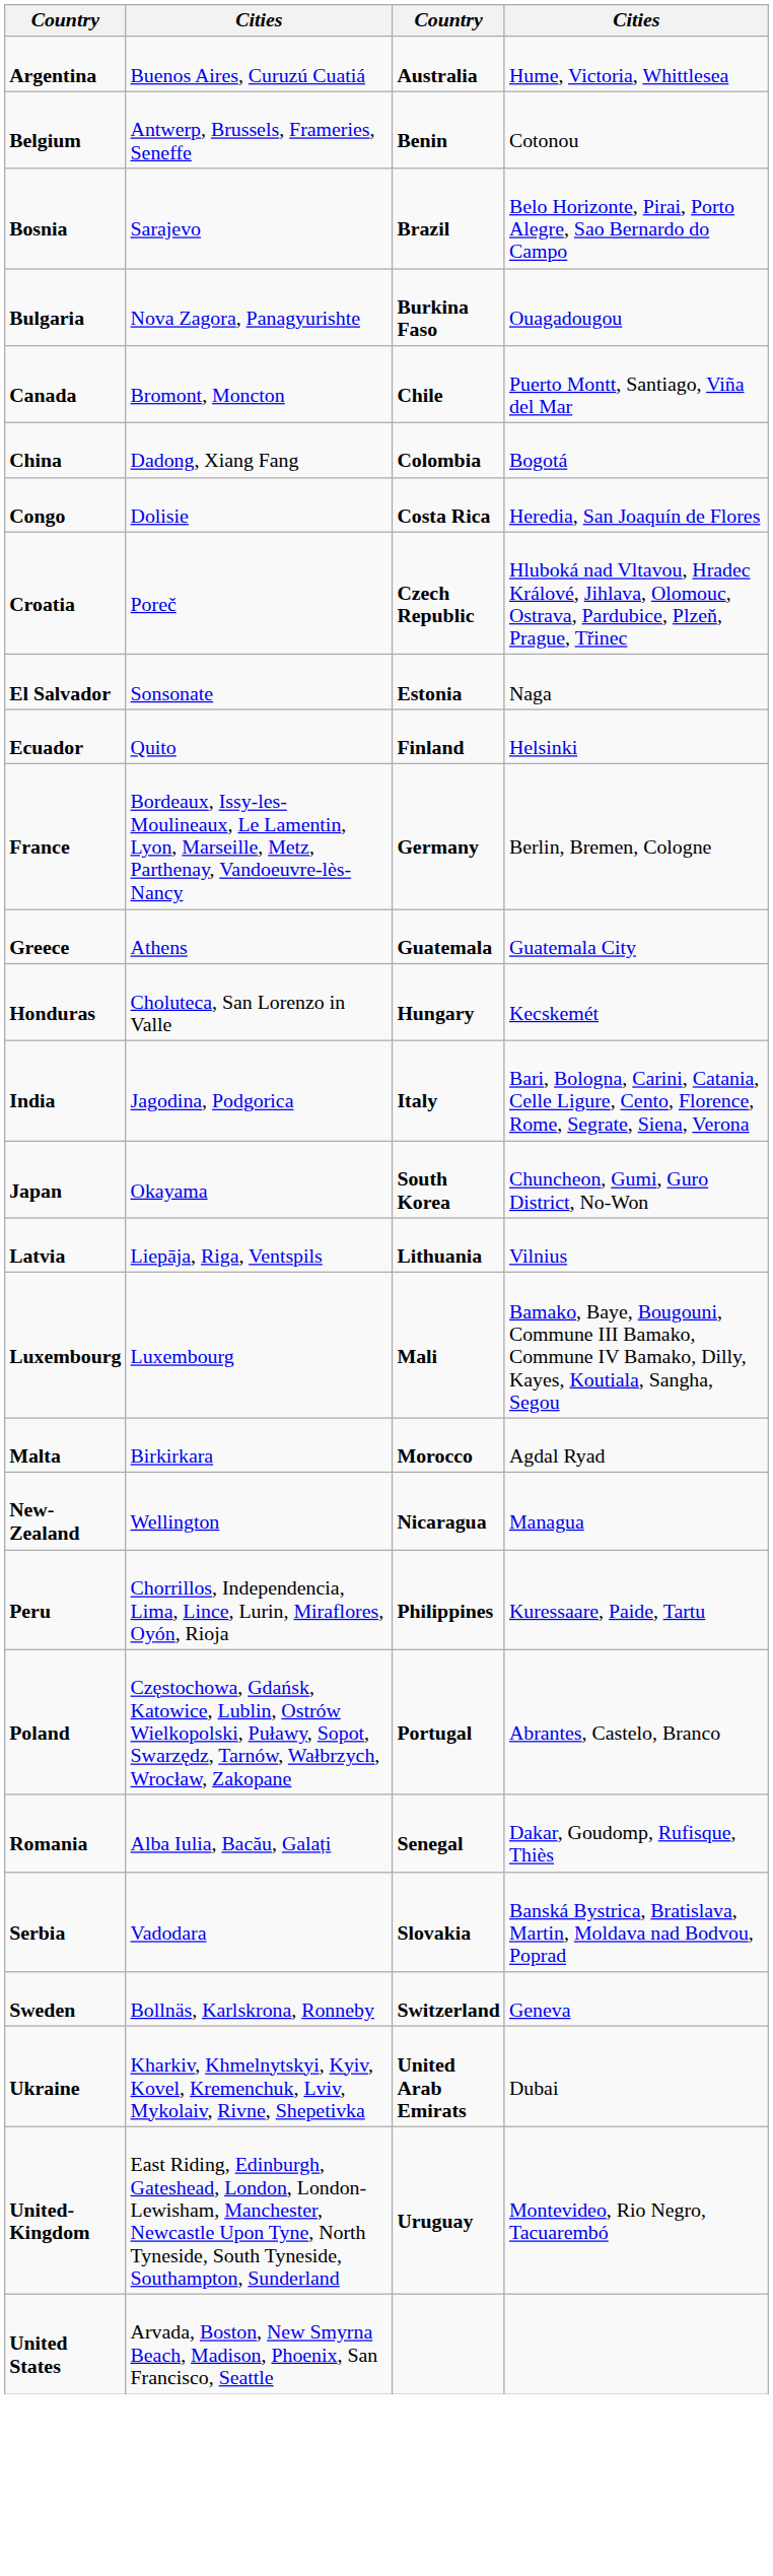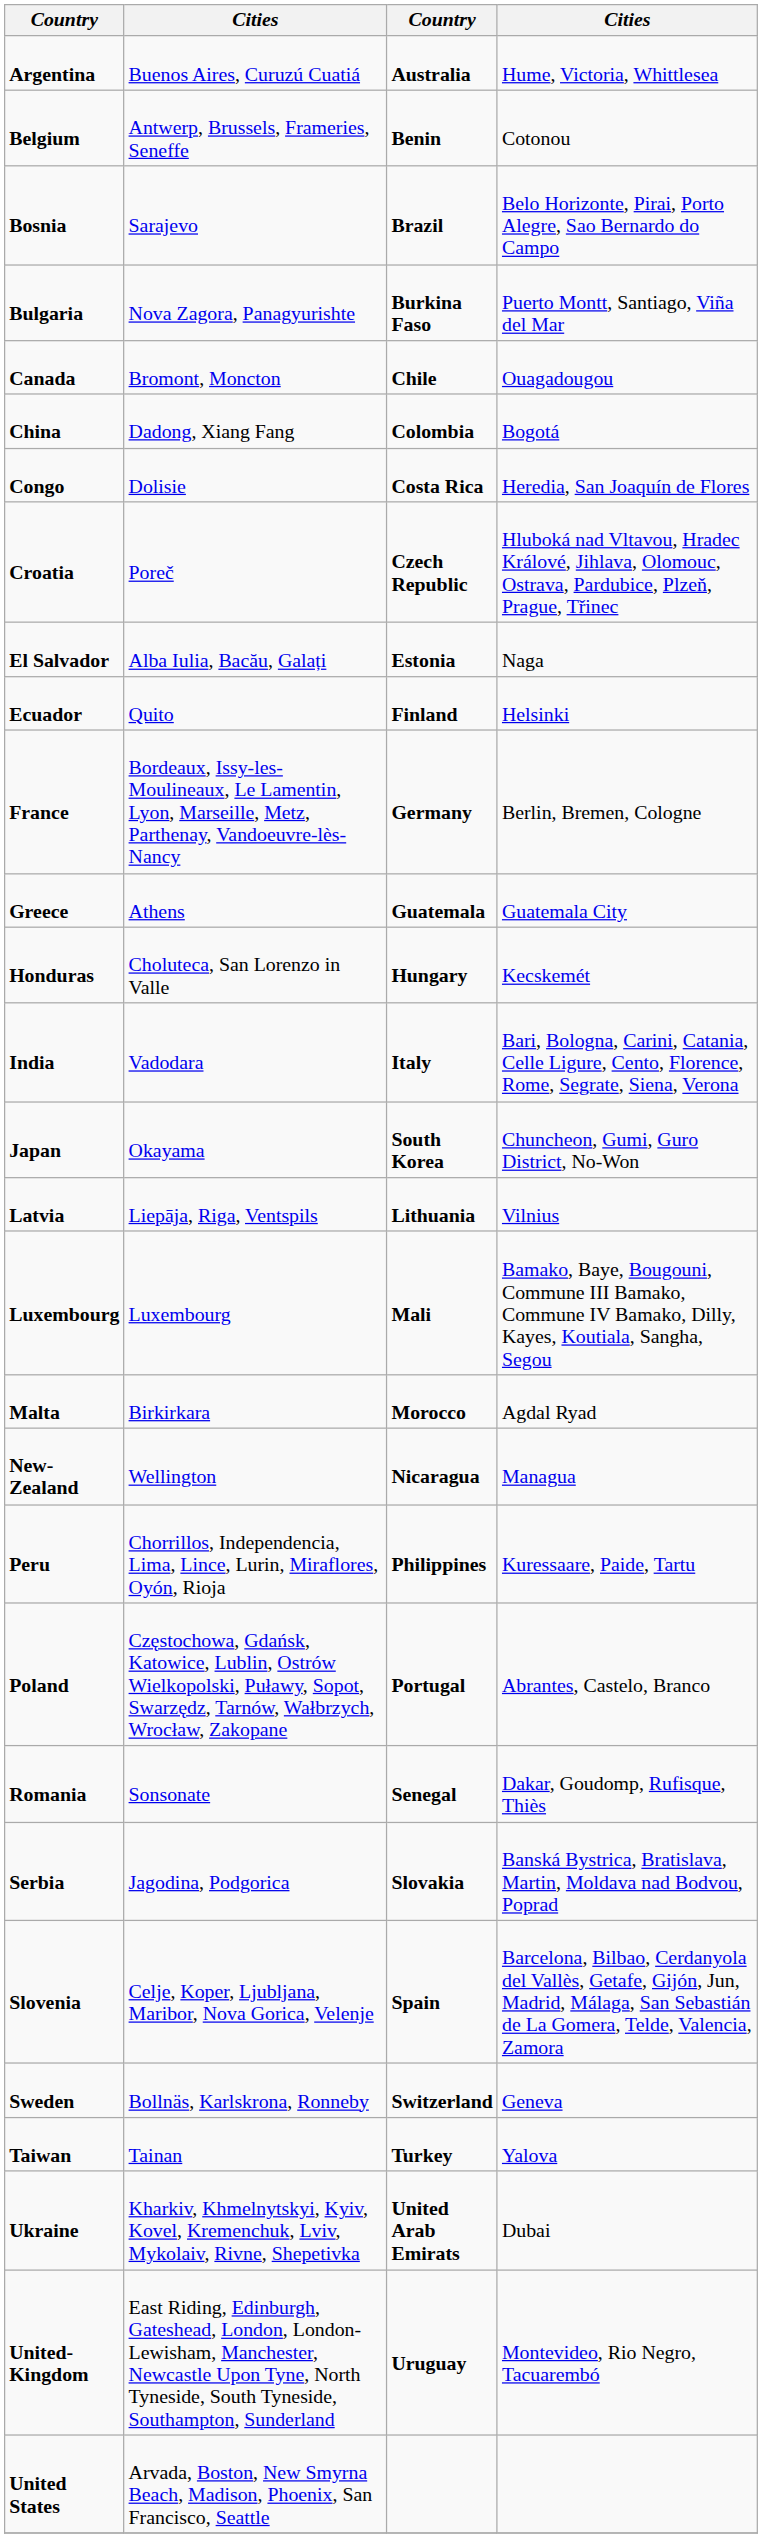 <table class="wikitable" align="center">
 <tr>
 <th scope=col><strong><em>Country</em></strong></th>
 <th scope=col><strong><em>Cities</em></strong></th>
 <th scope=col><strong><em>Country</em></strong></th>
 <th scope=col><strong><em>Cities</em></strong></th>
 </tr>
 <tr>
 <td width="7%"><br><strong>Argentina</strong></td>
 <td width="43%"><br><a href='#'>Buenos Aires</a>, <a href='#'>Curuzú Cuatiá</a></td>
 <td width="7%"><br><strong>Australia</strong></td>
 <td width="43%"><br><a href='#'>Hume</a>, <a href='#'>Victoria</a>, <a href='#'>Whittlesea</a></td>
 </tr>
 <tr>
 <td width="7%"><br><strong>Belgium</strong></td>
 <td width="43%"><br><a href='#'>Antwerp</a>, <a href='#'>Brussels</a>, <a href='#'>Frameries</a>, <a href='#'>Seneffe</a></td>
 <td width="7%"><br><strong>Benin</strong></td>
 <td width="43%"><br>Cotonou</td>
 </tr>
 <tr>
 <td width="7%"><br><strong>Bosnia</strong></td>
 <td width="43%"><br><a href='#'>Sarajevo</a></td>
 <td width="7%"><br><strong>Brazil</strong></td>
 <td width="43%"><br><a href='#'>Belo Horizonte</a>, <a href='#'>Pirai</a>, <a href='#'>Porto Alegre</a>, <a href='#'>Sao Bernardo do Campo</a></td>
 </tr>
 <tr>
 <td width="7%"><br><strong>Bulgaria</strong></td>
 <td width="43%"><br><a href='#'>Nova Zagora</a>, <a href='#'>Panagyurishte</a></td>
 <td width="7%"><br><strong>Burkina Faso</strong></td>
-<td width="43%"><br><a href='#'>Ouagadougou</a></td>
+<td width="43%"><br><a href='#'>Puerto Montt</a>, Santiago, <a href='#'>Viña del Mar</a></td>
 </tr>
 <tr>
 <td width="7%"><br><strong>Canada</strong></td>
 <td width="43%"><br><a href='#'>Bromont</a>, <a href='#'>Moncton</a></td>
 <td width="7%"><br><strong>Chile</strong></td>
-<td width="43%"><br><a href='#'>Puerto Montt</a>, Santiago, <a href='#'>Viña del Mar</a></td>
+<td width="43%"><br><a href='#'>Ouagadougou</a></td>
 </tr>
 <tr>
 <td width="7%"><br><strong>China</strong></td>
 <td width="43%"><br><a href='#'>Dadong</a>, Xiang Fang</td>
 <td width="7%"><br><strong>Colombia</strong></td>
 <td width="43%"><br><a href='#'>Bogotá</a></td>
 </tr>
 <tr>
 <td width="7%"><br><strong>Congo</strong></td>
 <td width="43%"><br><a href='#'>Dolisie</a></td>
 <td width="7%"><br><strong>Costa Rica</strong></td>
 <td width="43%"><br><a href='#'>Heredia</a>, <a href='#'>San Joaquín de Flores</a></td>
 </tr>
 <tr>
 <td width="7%"><br><strong>Croatia</strong></td>
 <td width="43%"><br><a href='#'>Poreč</a></td>
 <td width="7%"><br><strong>Czech Republic</strong></td>
 <td width="43%"><br><a href='#'>Hluboká nad Vltavou</a>, <a href='#'>Hradec Králové</a>, <a href='#'>Jihlava</a>, <a href='#'>Olomouc</a>, <a href='#'>Ostrava</a>, <a href='#'>Pardubice</a>, <a href='#'>Plzeň</a>, <a href='#'>Prague</a>, <a href='#'>Třinec</a></td>
 </tr>
 <tr>
 <td width="7%"><br><strong>El Salvador</strong></td>
-<td width="43%"><br><a href='#'>Sonsonate</a></td>
+<td width="43%"><br><a href='#'>Alba Iulia</a>, <a href='#'>Bacău</a>, <a href='#'>Galați</a></td>
 <td width="7%"><br><strong>Estonia</strong></td>
 <td width="43%"><br>Naga</td>
 </tr>
 <tr>
 <td width="7%"><br><strong>Ecuador</strong></td>
 <td width="43%"><br><a href='#'>Quito</a></td>
 <td width="7%"><br><strong>Finland</strong></td>
 <td width="43%"><br><a href='#'>Helsinki</a></td>
 </tr>
 <tr>
 <td width="7%"><br><strong>France</strong></td>
 <td width="43%"><br><a href='#'>Bordeaux</a>, <a href='#'>Issy-les-Moulineaux</a>, <a href='#'>Le Lamentin</a>, <a href='#'>Lyon</a>, <a href='#'>Marseille</a>, <a href='#'>Metz</a>, <a href='#'>Parthenay</a>, <a href='#'>Vandoeuvre-lès-Nancy</a></td>
 <td width="7%"><br><strong>Germany</strong></td>
 <td width="43%"><br>Berlin, Bremen, Cologne</td>
 </tr>
 <tr>
 <td width="7%"><br><strong>Greece</strong></td>
 <td width="43%"><br><a href='#'>Athens</a></td>
 <td width="7%"><br><strong>Guatemala</strong></td>
 <td width="43%"><br><a href='#'>Guatemala City</a></td>
 </tr>
 <tr>
 <td width="7%"><br><strong>Honduras</strong></td>
 <td width="43%"><br><a href='#'>Choluteca</a>, San Lorenzo in Valle</td>
 <td width="7%"><br><strong>Hungary</strong></td>
 <td width="43%"><br><a href='#'>Kecskemét</a></td>
 </tr>
 <tr>
 <td width="7%"><br><strong>India</strong></td>
-<td width="43%"><br><a href='#'>Jagodina</a>, <a href='#'>Podgorica</a></td>
+<td width="43%"><br><a href='#'>Vadodara</a></td>
 <td width="7%"><br><strong>Italy</strong></td>
 <td width="43%"><br><a href='#'>Bari</a>, <a href='#'>Bologna</a>, <a href='#'>Carini</a>, <a href='#'>Catania</a>, <a href='#'>Celle Ligure</a>, <a href='#'>Cento</a>, <a href='#'>Florence</a>, <a href='#'>Rome</a>, <a href='#'>Segrate</a>, <a href='#'>Siena</a>, <a href='#'>Verona</a></td>
 </tr>
 <tr>
 <td width="7%"><br><strong>Japan</strong></td>
 <td width="43%"><br><a href='#'>Okayama</a></td>
 <td width="7%"><br><strong>South Korea</strong></td>
 <td width="43%"><br><a href='#'>Chuncheon</a>, <a href='#'>Gumi</a>, <a href='#'>Guro District</a>, No-Won</td>
 </tr>
 <tr>
 <td width="7%"><br><strong>Latvia</strong></td>
 <td width="43%"><br><a href='#'>Liepāja</a>, <a href='#'>Riga</a>, <a href='#'>Ventspils</a></td>
 <td width="7%"><br><strong>Lithuania</strong></td>
 <td width="43%"><br><a href='#'>Vilnius</a></td>
 </tr>
 <tr>
 <td width="7%"><br><strong>Luxembourg</strong></td>
 <td width="43%"><br><a href='#'>Luxembourg</a></td>
 <td width="7%"><br><strong>Mali</strong></td>
 <td width="43%"><br><a href='#'>Bamako</a>, Baye, <a href='#'>Bougouni</a>, Commune III Bamako, Commune IV Bamako, Dilly, Kayes, <a href='#'>Koutiala</a>, Sangha, <a href='#'>Segou</a></td>
 </tr>
 <tr>
 <td width="7%"><br><strong>Malta</strong></td>
 <td width="43%"><br><a href='#'>Birkirkara</a></td>
 <td width="7%"><br><strong>Morocco</strong></td>
 <td width="43%"><br>Agdal Ryad</td>
 </tr>
 <tr>
 <td width="7%"><br><strong>New-Zealand</strong></td>
 <td width="43%"><br><a href='#'>Wellington</a></td>
 <td width="7%"><br><strong>Nicaragua</strong></td>
 <td width="43%"><br><a href='#'>Managua</a></td>
 </tr>
 <tr>
 <td width="7%"><br><strong>Peru</strong></td>
 <td width="43%"><br><a href='#'>Chorrillos</a>, Independencia, <a href='#'>Lima</a>, <a href='#'>Lince</a>, Lurin, <a href='#'>Miraflores</a>, <a href='#'>Oyón</a>, Rioja</td>
 <td width="7%"><br><strong>Philippines</strong></td>
 <td width="43%"><br><a href='#'>Kuressaare</a>, <a href='#'>Paide</a>, <a href='#'>Tartu</a></td>
 </tr>
 <tr>
 <td width="7%"><br><strong>Poland</strong></td>
 <td width="43%"><br><a href='#'>Częstochowa</a>, <a href='#'>Gdańsk</a>, <a href='#'>Katowice</a>, <a href='#'>Lublin</a>, <a href='#'>Ostrów Wielkopolski</a>, <a href='#'>Puławy</a>, <a href='#'>Sopot</a>, <a href='#'>Swarzędz</a>, <a href='#'>Tarnów</a>, <a href='#'>Wałbrzych</a>, <a href='#'>Wrocław</a>, <a href='#'>Zakopane</a></td>
 <td width="7%"><br><strong>Portugal</strong></td>
 <td width="43%"><br><a href='#'>Abrantes</a>, Castelo, Branco</td>
 </tr>
 <tr>
 <td width="7%"><br><strong>Romania</strong></td>
-<td width="43%"><br><a href='#'>Alba Iulia</a>, <a href='#'>Bacău</a>, <a href='#'>Galați</a></td>
+<td width="43%"><br><a href='#'>Sonsonate</a></td>
 <td width="7%"><br><strong>Senegal</strong></td>
 <td width="43%"><br><a href='#'>Dakar</a>, Goudomp, <a href='#'>Rufisque</a>, <a href='#'>Thiès</a></td>
 </tr>
 <tr>
 <td width="7%"><br><strong>Serbia</strong></td>
-<td width="43%"><br><a href='#'>Vadodara</a></td>
+<td width="43%"><br><a href='#'>Jagodina</a>, <a href='#'>Podgorica</a></td>
 <td width="7%"><br><strong>Slovakia</strong></td>
 <td width="43%"><br><a href='#'>Banská Bystrica</a>, <a href='#'>Bratislava</a>, <a href='#'>Martin</a>, <a href='#'>Moldava nad Bodvou</a>, <a href='#'>Poprad</a></td>
+</tr>
+<tr>
+<td width="7%"><br><strong>Slovenia</strong></td>
+<td width="43%"><br><a href='#'>Celje</a>, <a href='#'>Koper</a>, <a href='#'>Ljubljana</a>, <a href='#'>Maribor</a>, <a href='#'>Nova Gorica</a>, <a href='#'>Velenje</a></td>
+<td width="7%"><br><strong>Spain</strong></td>
+<td width="43%"><br><a href='#'>Barcelona</a>, <a href='#'>Bilbao</a>, <a href='#'>Cerdanyola del Vallès</a>, <a href='#'>Getafe</a>, <a href='#'>Gijón</a>, Jun, <a href='#'>Madrid</a>, <a href='#'>Málaga</a>, <a href='#'>San Sebastián de La Gomera</a>, <a href='#'>Telde</a>, <a href='#'>Valencia</a>, <a href='#'>Zamora</a></td>
 </tr>
 <tr>
 <td width="7%"><br><strong>Sweden</strong></td>
 <td width="43%"><br><a href='#'>Bollnäs</a>, <a href='#'>Karlskrona</a>, <a href='#'>Ronneby</a></td>
 <td width="7%"><br><strong>Switzerland</strong></td>
 <td width="43%"><br><a href='#'>Geneva</a></td>
+</tr>
+<tr>
+<td width="7%"><br><strong>Taiwan</strong></td>
+<td width="43%"><br><a href='#'>Tainan</a></td>
+<td width="7%"><br><strong>Turkey</strong></td>
+<td width="43%"><br><a href='#'>Yalova</a></td>
 </tr>
 <tr>
 <td width="7%"><br><strong>Ukraine</strong></td>
 <td width="43%"><br><a href='#'>Kharkiv</a>, <a href='#'>Khmelnytskyi</a>, <a href='#'>Kyiv</a>, <a href='#'>Kovel</a>, <a href='#'>Kremenchuk</a>, <a href='#'>Lviv</a>, <a href='#'>Mykolaiv</a>, <a href='#'>Rivne</a>, <a href='#'>Shepetivka</a></td>
 <td width="7%"><br><strong>United Arab Emirats</strong></td>
 <td width="43%"><br>Dubai</td>
 </tr>
 <tr>
 <td width="7%"><br><strong>United-Kingdom</strong></td>
 <td width="43%"><br>East Riding, <a href='#'>Edinburgh</a>, <a href='#'>Gateshead</a>, <a href='#'>London</a>, London-Lewisham, <a href='#'>Manchester</a>, <a href='#'>Newcastle Upon Tyne</a>, North Tyneside, South Tyneside, <a href='#'>Southampton</a>, <a href='#'>Sunderland</a></td>
 <td width="7%"><br><strong>Uruguay</strong></td>
 <td width="43%"><br><a href='#'>Montevideo</a>, Rio Negro, <a href='#'>Tacuarembó</a></td>
 </tr>
 <tr>
 <td width="7%"><br><strong>United States</strong></td>
 <td width="43%"><br>Arvada, <a href='#'>Boston</a>, <a href='#'>New Smyrna Beach</a>, <a href='#'>Madison</a>, <a href='#'>Phoenix</a>, San Francisco, <a href='#'>Seattle</a></td>
 <td width="7%"></td>
 <td width="43%"></td>
 </tr>
 <tr>
 </tr>
 </table>
